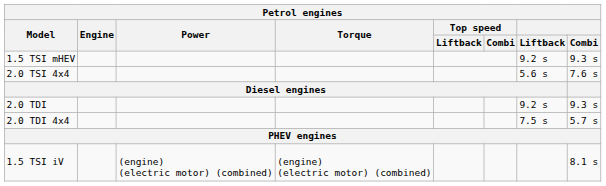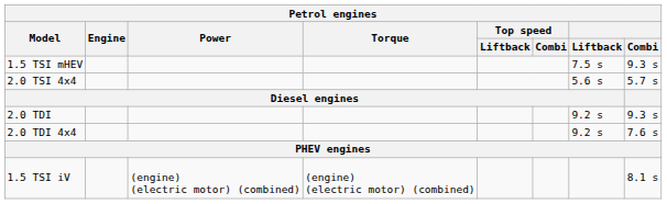 <table class="wikitable collapsible">
 <tr>
 <th colspan="8" style="text-align:center">Petrol engines</th>
 </tr>
 <tr>
 <th rowspan="2">Model</th>
 <th rowspan="2">Engine</th>
 <th rowspan="2">Power</th>
 <th rowspan="2">Torque</th>
 <th colspan="2">Top speed</th>
 <th colspan="2"></th>
 </tr>
 <tr>
 <th>Liftback</th>
 <th>Combi</th>
 <th>Liftback</th>
 <th>Combi</th>
 </tr>
 <tr>
 <td>1.5 TSI mHEV</td>
 <td></td>
 <td></td>
 <td></td>
 <td colspan="2"></td>
-<td>9.2 s</td>
+<td>7.5 s</td>
 <td>9.3 s</td>
 </tr>
 <tr>
 <td>2.0 TSI 4x4</td>
 <td></td>
 <td></td>
 <td></td>
 <td colspan="2"></td>
 <td>5.6 s</td>
-<td>7.6 s</td>
+<td>5.7 s</td>
 </tr>
 <tr>
 <th colspan="7"><strong>Diesel engines</strong></th>
 <th></th>
 </tr>
 <tr>
 <td>2.0 TDI</td>
 <td></td>
 <td></td>
 <td></td>
 <td></td>
 <td></td>
 <td>9.2 s</td>
 <td>9.3 s</td>
 </tr>
 <tr>
 <td>2.0 TDI 4x4</td>
 <td></td>
 <td></td>
 <td></td>
 <td></td>
 <td></td>
-<td>7.5 s</td>
-<td>5.7 s</td>
+<td>9.2 s</td>
+<td>7.6 s</td>
 </tr>
 <tr>
 <th colspan="8">PHEV engines</th>
 </tr>
 <tr>
 <td>1.5 TSI iV</td>
 <td></td>
 <td><br>(engine)<br> (electric motor) (combined)</td>
 <td><br>(engine)<br> (electric motor) (combined)</td>
 <td></td>
 <td></td>
 <td></td>
 <td>8.1 s</td>
 </tr>
 </table>
